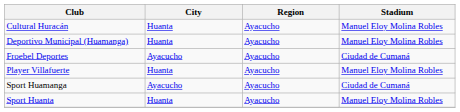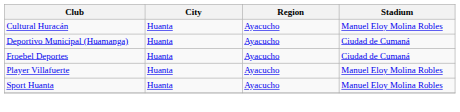 <table class="wikitable sortable" style="font-size:90%">
 <tr>
 <th width=220px>Club</th>
 <th width=150px>City</th>
 <th width=150px>Region</th>
 <th width=180px>Stadium</th>
 </tr>
 <tr>
 <td><a href='#'>Cultural Huracán</a></td>
 <td><a href='#'>Huanta</a></td>
 <td><a href='#'>Ayacucho</a></td>
 <td><a href='#'>Manuel Eloy Molina Robles</a></td>
 </tr>
 <tr>
 <td><a href='#'>Deportivo Municipal (Huamanga)</a></td>
 <td><a href='#'>Huanta</a></td>
 <td><a href='#'>Ayacucho</a></td>
-<td><a href='#'>Manuel Eloy Molina Robles</a></td>
+<td><a href='#'>Ciudad de Cumaná</a></td>
 </tr>
 <tr>
 <td><a href='#'>Froebel Deportes</a></td>
-<td><a href='#'>Ayacucho</a></td>
+<td><a href='#'>Huanta</a></td>
 <td><a href='#'>Ayacucho</a></td>
 <td><a href='#'>Ciudad de Cumaná</a></td>
 </tr>
 <tr>
 <td><a href='#'>Player Villafuerte</a></td>
 <td><a href='#'>Huanta</a></td>
 <td><a href='#'>Ayacucho</a></td>
 <td><a href='#'>Manuel Eloy Molina Robles</a></td>
 </tr>
 <tr>
-<td>Sport Huamanga</td>
-<td><a href='#'>Ayacucho</a></td>
-<td><a href='#'>Ayacucho</a></td>
-<td><a href='#'>Ciudad de Cumaná</a></td>
-</tr>
-<tr>
 <td><a href='#'>Sport Huanta</a></td>
 <td><a href='#'>Huanta</a></td>
 <td><a href='#'>Ayacucho</a></td>
 <td><a href='#'>Manuel Eloy Molina Robles</a></td>
 </tr>
 <tr>
 </tr>
 </table>
